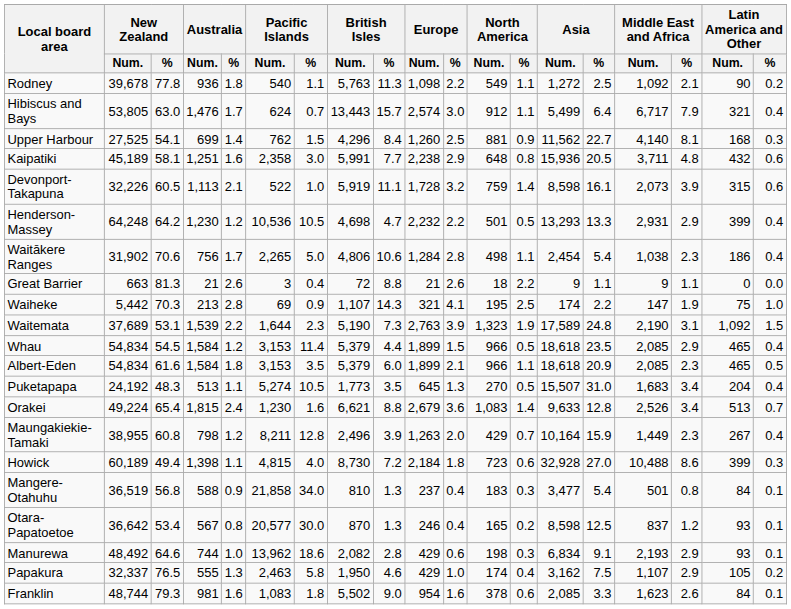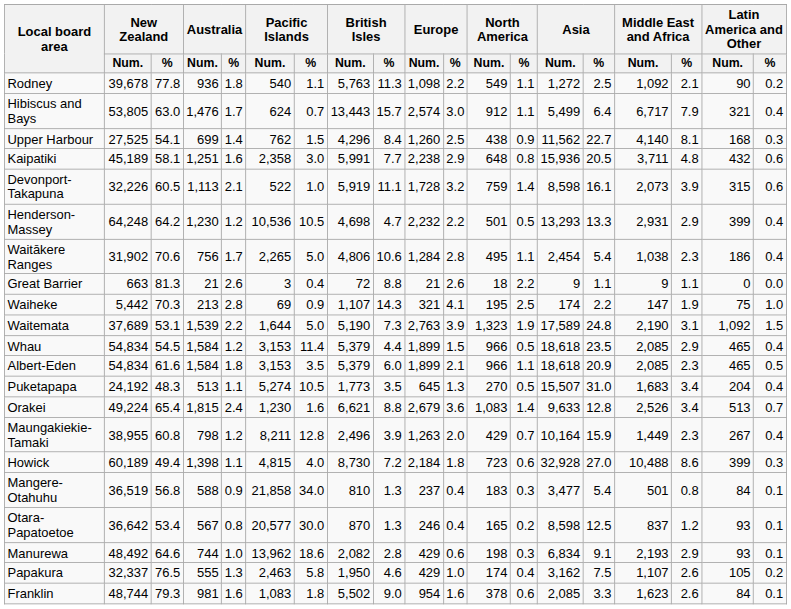 <table class="wikitable sortable" style="text-align:right;font-size:90%;">
 <tr>
 </tr>
 <tr>
 <th rowspan=2>Local board area</th>
 <th colspan=2>New Zealand</th>
 <th colspan=2>Australia</th>
 <th colspan=2>Pacific Islands</th>
 <th colspan=2>British Isles</th>
 <th colspan=2>Europe</th>
 <th colspan=2>North America</th>
 <th colspan=2>Asia</th>
 <th colspan=2>Middle East and Africa</th>
 <th colspan=2>Latin America and Other</th>
 </tr>
 <tr style="font-size:95%;">
 <th>Num.</th>
 <th>%</th>
 <th>Num.</th>
 <th>%</th>
 <th>Num.</th>
 <th>%</th>
 <th>Num.</th>
 <th>%</th>
 <th>Num.</th>
 <th>%</th>
 <th>Num.</th>
 <th>%</th>
 <th>Num.</th>
 <th>%</th>
 <th>Num.</th>
 <th>%</th>
 <th>Num.</th>
 <th>%</th>
 </tr>
 <tr>
 <td style="text-align:left;">Rodney</td>
 <td>39,678</td>
 <td>77.8</td>
 <td>936</td>
 <td>1.8</td>
 <td>540</td>
 <td>1.1</td>
 <td>5,763</td>
 <td>11.3</td>
 <td>1,098</td>
 <td>2.2</td>
 <td>549</td>
 <td>1.1</td>
 <td>1,272</td>
 <td>2.5</td>
 <td>1,092</td>
 <td>2.1</td>
 <td>90</td>
 <td>0.2</td>
 </tr>
 <tr>
 <td style="text-align:left;">Hibiscus and Bays</td>
 <td>53,805</td>
 <td>63.0</td>
 <td>1,476</td>
 <td>1.7</td>
 <td>624</td>
 <td>0.7</td>
 <td>13,443</td>
 <td>15.7</td>
 <td>2,574</td>
 <td>3.0</td>
 <td>912</td>
 <td>1.1</td>
 <td>5,499</td>
 <td>6.4</td>
 <td>6,717</td>
 <td>7.9</td>
 <td>321</td>
 <td>0.4</td>
 </tr>
 <tr>
 <td style="text-align:left;">Upper Harbour</td>
 <td>27,525</td>
 <td>54.1</td>
 <td>699</td>
 <td>1.4</td>
 <td>762</td>
 <td>1.5</td>
 <td>4,296</td>
 <td>8.4</td>
 <td>1,260</td>
 <td>2.5</td>
-<td>881</td>
+<td>438</td>
 <td>0.9</td>
 <td>11,562</td>
 <td>22.7</td>
 <td>4,140</td>
 <td>8.1</td>
 <td>168</td>
 <td>0.3</td>
 </tr>
 <tr>
 <td style="text-align:left;">Kaipatiki</td>
 <td>45,189</td>
 <td>58.1</td>
 <td>1,251</td>
 <td>1.6</td>
 <td>2,358</td>
 <td>3.0</td>
 <td>5,991</td>
 <td>7.7</td>
 <td>2,238</td>
 <td>2.9</td>
 <td>648</td>
 <td>0.8</td>
 <td>15,936</td>
 <td>20.5</td>
 <td>3,711</td>
 <td>4.8</td>
 <td>432</td>
 <td>0.6</td>
 </tr>
 <tr>
 <td style="text-align:left;">Devonport-Takapuna</td>
 <td>32,226</td>
 <td>60.5</td>
 <td>1,113</td>
 <td>2.1</td>
 <td>522</td>
 <td>1.0</td>
 <td>5,919</td>
 <td>11.1</td>
 <td>1,728</td>
 <td>3.2</td>
 <td>759</td>
 <td>1.4</td>
 <td>8,598</td>
 <td>16.1</td>
 <td>2,073</td>
 <td>3.9</td>
 <td>315</td>
 <td>0.6</td>
 </tr>
 <tr>
 <td style="text-align:left;">Henderson-Massey</td>
 <td>64,248</td>
 <td>64.2</td>
 <td>1,230</td>
 <td>1.2</td>
 <td>10,536</td>
 <td>10.5</td>
 <td>4,698</td>
 <td>4.7</td>
 <td>2,232</td>
 <td>2.2</td>
 <td>501</td>
 <td>0.5</td>
 <td>13,293</td>
 <td>13.3</td>
 <td>2,931</td>
 <td>2.9</td>
 <td>399</td>
 <td>0.4</td>
 </tr>
 <tr>
 <td style="text-align:left;">Waitākere Ranges</td>
 <td>31,902</td>
 <td>70.6</td>
 <td>756</td>
 <td>1.7</td>
 <td>2,265</td>
 <td>5.0</td>
 <td>4,806</td>
 <td>10.6</td>
 <td>1,284</td>
 <td>2.8</td>
-<td>498</td>
+<td>495</td>
 <td>1.1</td>
 <td>2,454</td>
 <td>5.4</td>
 <td>1,038</td>
 <td>2.3</td>
 <td>186</td>
 <td>0.4</td>
 </tr>
 <tr>
 <td style="text-align:left;">Great Barrier</td>
 <td>663</td>
 <td>81.3</td>
 <td>21</td>
 <td>2.6</td>
 <td>3</td>
 <td>0.4</td>
 <td>72</td>
 <td>8.8</td>
 <td>21</td>
 <td>2.6</td>
 <td>18</td>
 <td>2.2</td>
 <td>9</td>
 <td>1.1</td>
 <td>9</td>
 <td>1.1</td>
 <td>0</td>
 <td>0.0</td>
 </tr>
 <tr>
 <td style="text-align:left;">Waiheke</td>
 <td>5,442</td>
 <td>70.3</td>
 <td>213</td>
 <td>2.8</td>
 <td>69</td>
 <td>0.9</td>
 <td>1,107</td>
 <td>14.3</td>
 <td>321</td>
 <td>4.1</td>
 <td>195</td>
 <td>2.5</td>
 <td>174</td>
 <td>2.2</td>
 <td>147</td>
 <td>1.9</td>
 <td>75</td>
 <td>1.0</td>
 </tr>
 <tr>
 <td style="text-align:left;">Waitemata</td>
 <td>37,689</td>
 <td>53.1</td>
 <td>1,539</td>
 <td>2.2</td>
 <td>1,644</td>
-<td>2.3</td>
+<td>5.0</td>
 <td>5,190</td>
 <td>7.3</td>
 <td>2,763</td>
 <td>3.9</td>
 <td>1,323</td>
 <td>1.9</td>
 <td>17,589</td>
 <td>24.8</td>
 <td>2,190</td>
 <td>3.1</td>
 <td>1,092</td>
 <td>1.5</td>
 </tr>
 <tr>
 <td style="text-align:left;">Whau</td>
 <td>54,834</td>
 <td>54.5</td>
 <td>1,584</td>
 <td>1.2</td>
 <td>3,153</td>
 <td>11.4</td>
 <td>5,379</td>
 <td>4.4</td>
 <td>1,899</td>
 <td>1.5</td>
 <td>966</td>
 <td>0.5</td>
 <td>18,618</td>
 <td>23.5</td>
 <td>2,085</td>
 <td>2.9</td>
 <td>465</td>
 <td>0.4</td>
 </tr>
 <tr>
 <td style="text-align:left;">Albert-Eden</td>
 <td>54,834</td>
 <td>61.6</td>
 <td>1,584</td>
 <td>1.8</td>
 <td>3,153</td>
 <td>3.5</td>
 <td>5,379</td>
 <td>6.0</td>
 <td>1,899</td>
 <td>2.1</td>
 <td>966</td>
 <td>1.1</td>
 <td>18,618</td>
 <td>20.9</td>
 <td>2,085</td>
 <td>2.3</td>
 <td>465</td>
 <td>0.5</td>
 </tr>
 <tr>
 <td style="text-align:left;">Puketapapa</td>
 <td>24,192</td>
 <td>48.3</td>
 <td>513</td>
 <td>1.1</td>
 <td>5,274</td>
 <td>10.5</td>
 <td>1,773</td>
 <td>3.5</td>
 <td>645</td>
 <td>1.3</td>
 <td>270</td>
 <td>0.5</td>
 <td>15,507</td>
 <td>31.0</td>
 <td>1,683</td>
 <td>3.4</td>
 <td>204</td>
 <td>0.4</td>
 </tr>
 <tr>
 <td style="text-align:left;">Orakei</td>
 <td>49,224</td>
 <td>65.4</td>
 <td>1,815</td>
 <td>2.4</td>
 <td>1,230</td>
 <td>1.6</td>
 <td>6,621</td>
 <td>8.8</td>
 <td>2,679</td>
 <td>3.6</td>
 <td>1,083</td>
 <td>1.4</td>
 <td>9,633</td>
 <td>12.8</td>
 <td>2,526</td>
 <td>3.4</td>
 <td>513</td>
 <td>0.7</td>
 </tr>
 <tr>
 <td style="text-align:left;">Maungakiekie-Tamaki</td>
 <td>38,955</td>
 <td>60.8</td>
 <td>798</td>
 <td>1.2</td>
 <td>8,211</td>
 <td>12.8</td>
 <td>2,496</td>
 <td>3.9</td>
 <td>1,263</td>
 <td>2.0</td>
 <td>429</td>
 <td>0.7</td>
 <td>10,164</td>
 <td>15.9</td>
 <td>1,449</td>
 <td>2.3</td>
 <td>267</td>
 <td>0.4</td>
 </tr>
 <tr>
 <td style="text-align:left;">Howick</td>
 <td>60,189</td>
 <td>49.4</td>
 <td>1,398</td>
 <td>1.1</td>
 <td>4,815</td>
 <td>4.0</td>
 <td>8,730</td>
 <td>7.2</td>
 <td>2,184</td>
 <td>1.8</td>
 <td>723</td>
 <td>0.6</td>
 <td>32,928</td>
 <td>27.0</td>
 <td>10,488</td>
 <td>8.6</td>
 <td>399</td>
 <td>0.3</td>
 </tr>
 <tr>
 <td style="text-align:left;">Mangere-Otahuhu</td>
 <td>36,519</td>
 <td>56.8</td>
 <td>588</td>
 <td>0.9</td>
 <td>21,858</td>
 <td>34.0</td>
 <td>810</td>
 <td>1.3</td>
 <td>237</td>
 <td>0.4</td>
 <td>183</td>
 <td>0.3</td>
 <td>3,477</td>
 <td>5.4</td>
 <td>501</td>
 <td>0.8</td>
 <td>84</td>
 <td>0.1</td>
 </tr>
 <tr>
 <td style="text-align:left;">Otara-Papatoetoe</td>
 <td>36,642</td>
 <td>53.4</td>
 <td>567</td>
 <td>0.8</td>
 <td>20,577</td>
 <td>30.0</td>
 <td>870</td>
 <td>1.3</td>
 <td>246</td>
 <td>0.4</td>
 <td>165</td>
 <td>0.2</td>
 <td>8,598</td>
 <td>12.5</td>
 <td>837</td>
 <td>1.2</td>
 <td>93</td>
 <td>0.1</td>
 </tr>
 <tr>
 <td style="text-align:left;">Manurewa</td>
 <td>48,492</td>
 <td>64.6</td>
 <td>744</td>
 <td>1.0</td>
 <td>13,962</td>
 <td>18.6</td>
 <td>2,082</td>
 <td>2.8</td>
 <td>429</td>
 <td>0.6</td>
 <td>198</td>
 <td>0.3</td>
 <td>6,834</td>
 <td>9.1</td>
 <td>2,193</td>
 <td>2.9</td>
 <td>93</td>
 <td>0.1</td>
 </tr>
 <tr>
 <td style="text-align:left;">Papakura</td>
 <td>32,337</td>
 <td>76.5</td>
 <td>555</td>
 <td>1.3</td>
 <td>2,463</td>
 <td>5.8</td>
 <td>1,950</td>
 <td>4.6</td>
 <td>429</td>
 <td>1.0</td>
 <td>174</td>
 <td>0.4</td>
 <td>3,162</td>
 <td>7.5</td>
 <td>1,107</td>
-<td>2.9</td>
+<td>2.6</td>
 <td>105</td>
 <td>0.2</td>
 </tr>
 <tr>
 <td style="text-align:left;">Franklin</td>
 <td>48,744</td>
 <td>79.3</td>
 <td>981</td>
 <td>1.6</td>
 <td>1,083</td>
 <td>1.8</td>
 <td>5,502</td>
 <td>9.0</td>
 <td>954</td>
 <td>1.6</td>
 <td>378</td>
 <td>0.6</td>
 <td>2,085</td>
 <td>3.3</td>
 <td>1,623</td>
 <td>2.6</td>
 <td>84</td>
 <td>0.1</td>
 </tr>
 </table>
